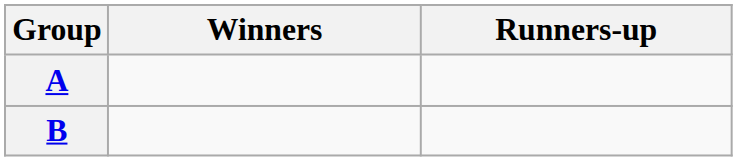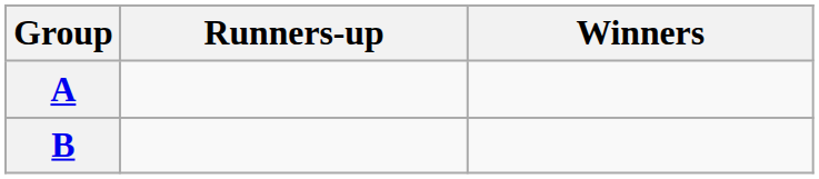 <table class=wikitable>
 <tr>
 <th>Group</th>
+<th width="150">Runners-up</th>
 <th width="150">Winners</th>
-<th width="150">Runners-up</th>
 </tr>
 <tr>
 <th><a href='#'>A</a></th>
 <td></td>
 <td></td>
 </tr>
 <tr>
 <th><a href='#'>B</a></th>
 <td></td>
 <td></td>
 </tr>
 </table>
